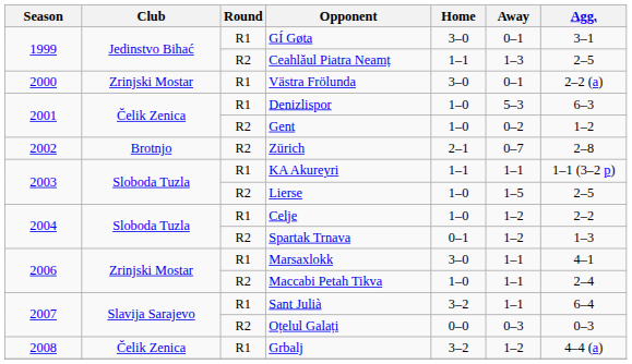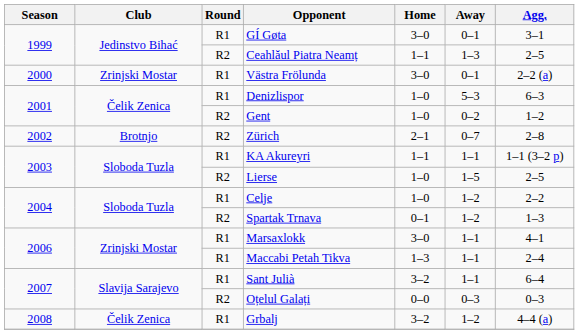 <table class="wikitable" style="font-size:95%; text-align: center;">
 <tr>
 <th width="80">Season</th>
 <th width="150">Club</th>
 <th width="30">Round</th>
 <th width="180">Opponent</th>
 <th width="55">Home</th>
 <th width="55">Away</th>
 <th width="90"><a href='#'>Agg.</a></th>
 </tr>
 <tr>
 <td rowspan=2><a href='#'>1999</a></td>
 <td rowspan=2><a href='#'>Jedinstvo Bihać</a></td>
 <td>R1</td>
 <td style="text-align:left"> <a href='#'>GÍ Gøta</a></td>
 <td>3–0</td>
 <td>0–1</td>
 <td>3–1</td>
 </tr>
 <tr>
 <td>R2</td>
 <td style="text-align:left"> <a href='#'>Ceahlăul Piatra Neamț</a></td>
 <td>1–1</td>
 <td>1–3</td>
 <td>2–5</td>
 </tr>
 <tr>
 <td><a href='#'>2000</a></td>
 <td><a href='#'>Zrinjski Mostar</a></td>
 <td>R1</td>
 <td style="text-align:left"> <a href='#'>Västra Frölunda</a></td>
 <td>3–0</td>
 <td>0–1</td>
 <td>2–2 (<a href='#'>a</a>)</td>
 </tr>
 <tr>
 <td rowspan=2><a href='#'>2001</a></td>
 <td rowspan=2><a href='#'>Čelik Zenica</a></td>
 <td>R1</td>
 <td style="text-align:left"> <a href='#'>Denizlispor</a></td>
 <td>1–0</td>
 <td>5–3</td>
 <td>6–3</td>
 </tr>
 <tr>
 <td>R2</td>
 <td style="text-align:left"> <a href='#'>Gent</a></td>
 <td>1–0</td>
 <td>0–2</td>
 <td>1–2</td>
 </tr>
 <tr>
 <td><a href='#'>2002</a></td>
 <td><a href='#'>Brotnjo</a></td>
 <td>R2</td>
 <td style="text-align:left"> <a href='#'>Zürich</a></td>
 <td>2–1</td>
 <td>0–7</td>
 <td>2–8</td>
 </tr>
 <tr>
 <td rowspan=2><a href='#'>2003</a></td>
 <td rowspan=2><a href='#'>Sloboda Tuzla</a></td>
 <td>R1</td>
 <td style="text-align:left"> <a href='#'>KA Akureyri</a></td>
 <td>1–1</td>
 <td>1–1</td>
 <td>1–1 (3–2 <a href='#'>p</a>)</td>
 </tr>
 <tr>
 <td>R2</td>
 <td style="text-align:left"> <a href='#'>Lierse</a></td>
 <td>1–0</td>
 <td>1–5</td>
 <td>2–5</td>
 </tr>
 <tr>
 <td rowspan=2><a href='#'>2004</a></td>
 <td rowspan=2><a href='#'>Sloboda Tuzla</a></td>
 <td>R1</td>
 <td style="text-align:left"> <a href='#'>Celje</a></td>
 <td>1–0</td>
 <td>1–2</td>
 <td>2–2</td>
 </tr>
 <tr>
 <td>R2</td>
 <td style="text-align:left"> <a href='#'>Spartak Trnava</a></td>
 <td>0–1</td>
 <td>1–2</td>
 <td>1–3</td>
 </tr>
 <tr>
 <td rowspan=2><a href='#'>2006</a></td>
 <td rowspan=2><a href='#'>Zrinjski Mostar</a></td>
 <td>R1</td>
 <td style="text-align:left"> <a href='#'>Marsaxlokk</a></td>
 <td>3–0</td>
 <td>1–1</td>
 <td>4–1</td>
 </tr>
 <tr>
-<td>R2</td>
+<td>R1</td>
 <td style="text-align:left"> <a href='#'>Maccabi Petah Tikva</a></td>
-<td>1–0</td>
+<td>1–3</td>
 <td>1–1</td>
 <td>2–4</td>
 </tr>
 <tr>
 <td rowspan=2><a href='#'>2007</a></td>
 <td rowspan=2><a href='#'>Slavija Sarajevo</a></td>
 <td>R1</td>
 <td style="text-align:left"> <a href='#'>Sant Julià</a></td>
 <td>3–2</td>
 <td>1–1</td>
 <td>6–4</td>
 </tr>
 <tr>
 <td>R2</td>
 <td style="text-align:left"> <a href='#'>Oțelul Galați</a></td>
 <td>0–0</td>
 <td>0–3</td>
 <td>0–3</td>
 </tr>
 <tr>
 <td><a href='#'>2008</a></td>
 <td><a href='#'>Čelik Zenica</a></td>
 <td>R1</td>
 <td style="text-align:left"> <a href='#'>Grbalj</a></td>
 <td>3–2</td>
 <td>1–2</td>
 <td>4–4 (<a href='#'>a</a>)</td>
 </tr>
 <tr>
 </tr>
 </table>
